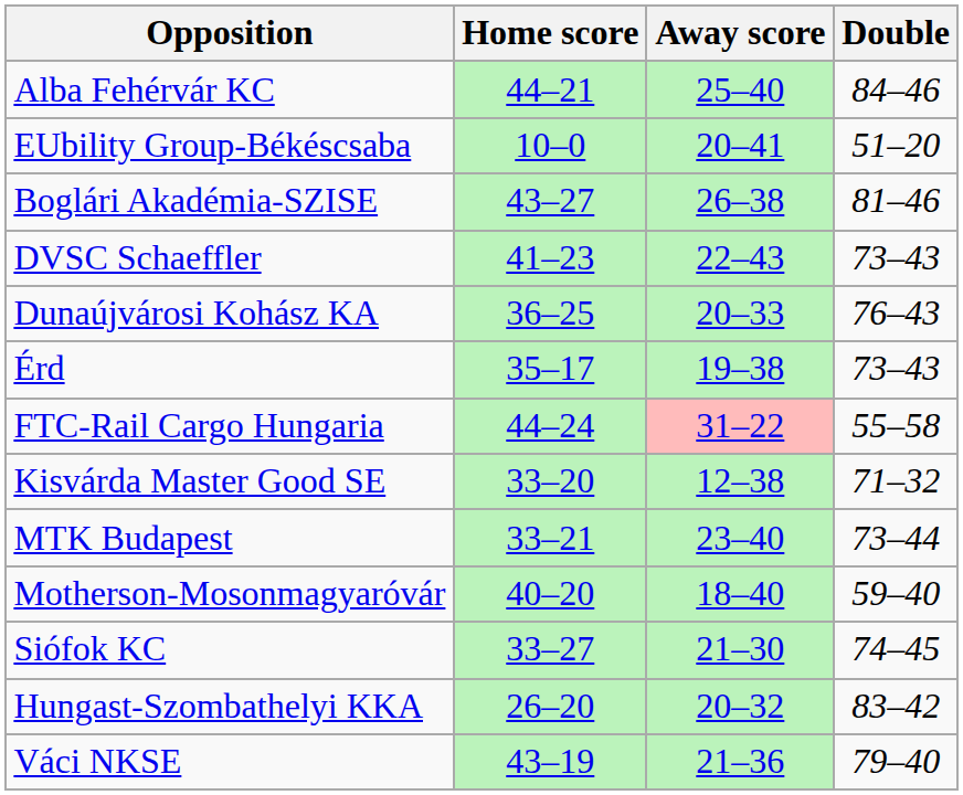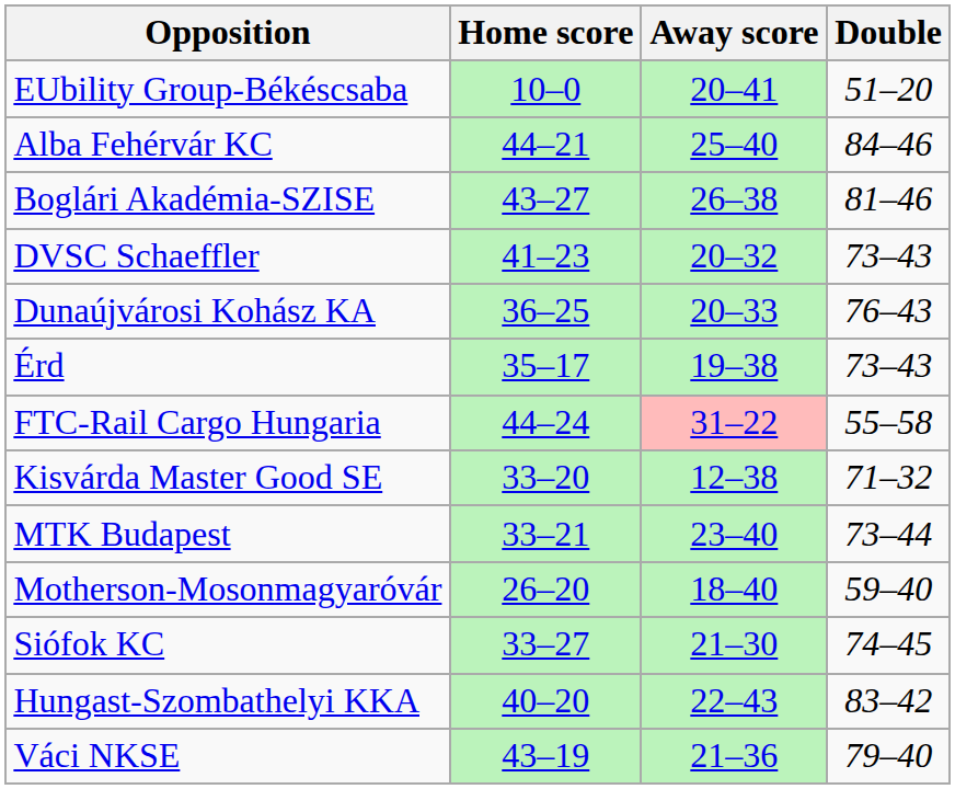 <table class="wikitable" style="text-align: center">
 <tr>
 <th>Opposition</th>
 <th>Home score</th>
 <th>Away score</th>
 <th>Double</th>
 </tr>
 <tr>
+<td align="left"><a href='#'>EUbility Group-Békéscsaba</a></td>
+<td bgcolor=#BBF3BB><a href='#'>10–0</a></td>
+<td bgcolor=#BBF3BB><a href='#'>20–41</a></td>
+<td><em>51–20</em></td>
+</tr>
+<tr>
 <td align="left"><a href='#'>Alba Fehérvár KC</a></td>
 <td bgcolor=#BBF3BB><a href='#'>44–21</a></td>
 <td bgcolor=#BBF3BB><a href='#'>25–40</a></td>
 <td><em>84–46</em></td>
-</tr>
-<tr>
-<td align="left"><a href='#'>EUbility Group-Békéscsaba</a></td>
-<td bgcolor=#BBF3BB><a href='#'>10–0</a></td>
-<td bgcolor=#BBF3BB><a href='#'>20–41</a></td>
-<td><em>51–20</em></td>
 </tr>
 <tr>
 <td align="left"><a href='#'>Boglári Akadémia-SZISE</a></td>
 <td bgcolor=#BBF3BB><a href='#'>43–27</a></td>
 <td bgcolor=#BBF3BB><a href='#'>26–38</a></td>
 <td><em>81–46</em></td>
 </tr>
 <tr>
 <td align="left"><a href='#'>DVSC Schaeffler</a></td>
 <td bgcolor=#BBF3BB><a href='#'>41–23</a></td>
-<td bgcolor=#BBF3BB><a href='#'>22–43</a></td>
+<td bgcolor=#BBF3BB><a href='#'>20–32</a></td>
 <td><em>73–43</em></td>
 </tr>
 <tr>
 <td align="left"><a href='#'>Dunaújvárosi Kohász KA</a></td>
 <td bgcolor=#BBF3BB><a href='#'>36–25</a></td>
 <td bgcolor=#BBF3BB><a href='#'>20–33</a></td>
 <td><em>76–43</em></td>
 </tr>
 <tr>
 <td align="left"><a href='#'>Érd</a></td>
 <td bgcolor=#BBF3BB><a href='#'>35–17</a></td>
 <td bgcolor=#BBF3BB><a href='#'>19–38</a></td>
 <td><em>73–43</em></td>
 </tr>
 <tr>
 <td align="left"><a href='#'>FTC-Rail Cargo Hungaria</a></td>
 <td bgcolor=#BBF3BB><a href='#'>44–24</a></td>
 <td bgcolor=#FFBBBB><a href='#'>31–22</a></td>
 <td><em>55–58</em></td>
 </tr>
 <tr>
 <td align="left"><a href='#'>Kisvárda Master Good SE</a></td>
 <td bgcolor=#BBF3BB><a href='#'>33–20</a></td>
 <td bgcolor=#BBF3BB><a href='#'>12–38</a></td>
 <td><em>71–32</em></td>
 </tr>
 <tr>
 <td align="left"><a href='#'>MTK Budapest</a></td>
 <td bgcolor=#BBF3BB><a href='#'>33–21</a></td>
 <td bgcolor=#BBF3BB><a href='#'>23–40</a></td>
 <td><em>73–44</em></td>
 </tr>
 <tr>
 <td align="left"><a href='#'>Motherson-Mosonmagyaróvár</a></td>
-<td bgcolor=#BBF3BB><a href='#'>40–20</a></td>
+<td bgcolor=#BBF3BB><a href='#'>26–20</a></td>
 <td bgcolor=#BBF3BB><a href='#'>18–40</a></td>
 <td><em>59–40</em></td>
 </tr>
 <tr>
 <td align="left"><a href='#'>Siófok KC</a></td>
 <td bgcolor=#BBF3BB><a href='#'>33–27</a></td>
 <td bgcolor=#BBF3BB><a href='#'>21–30</a></td>
 <td><em>74–45</em></td>
 </tr>
 <tr>
 <td align="left"><a href='#'>Hungast-Szombathelyi KKA</a></td>
-<td bgcolor=#BBF3BB><a href='#'>26–20</a></td>
-<td bgcolor=#BBF3BB><a href='#'>20–32</a></td>
+<td bgcolor=#BBF3BB><a href='#'>40–20</a></td>
+<td bgcolor=#BBF3BB><a href='#'>22–43</a></td>
 <td><em>83–42</em></td>
 </tr>
 <tr>
 <td align="left"><a href='#'>Váci NKSE</a></td>
 <td bgcolor=#BBF3BB><a href='#'>43–19</a></td>
 <td bgcolor=#BBF3BB><a href='#'>21–36</a></td>
 <td><em>79–40</em></td>
 </tr>
 </table>
